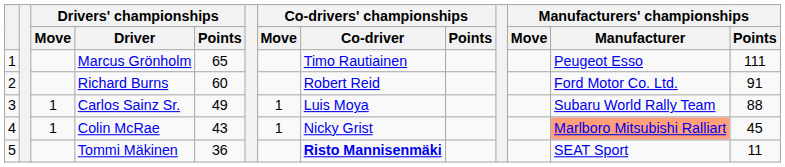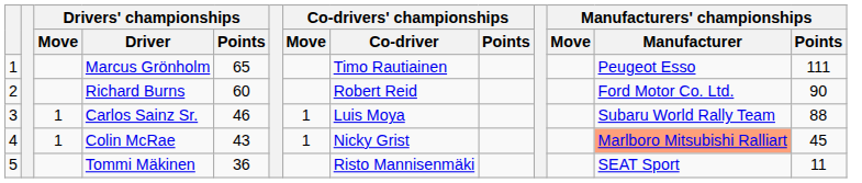 <table class="wikitable" style="font-size:85%;">
 <tr>
 <th rowspan="2"></th>
 <th rowspan="7" style="width:5px;"></th>
 <th colspan="3">Drivers' championships</th>
 <th rowspan="7" style="width:5px;"></th>
 <th colspan="3" nowrap="">Co-drivers' championships</th>
 <th rowspan="7" style="width:5px;"></th>
 <th colspan="3" nowrap="">Manufacturers' championships</th>
 </tr>
 <tr>
 <th>Move</th>
 <th>Driver</th>
 <th>Points</th>
 <th>Move</th>
 <th>Co-driver</th>
 <th>Points</th>
 <th>Move</th>
 <th>Manufacturer</th>
 <th>Points</th>
 </tr>
 <tr>
 <td align="center">1</td>
 <td align="center"></td>
 <td> <a href='#'>Marcus Grönholm</a></td>
 <td align="center">65</td>
 <td align="center"></td>
 <td> <a href='#'>Timo Rautiainen</a></td>
 <td align="center"></td>
 <td align="center"></td>
 <td> <a href='#'>Peugeot Esso</a></td>
 <td align="center">111</td>
 </tr>
 <tr>
 <td align="center">2</td>
 <td align="center"></td>
 <td> <a href='#'>Richard Burns</a></td>
 <td align="center">60</td>
 <td align="center"></td>
 <td> <a href='#'>Robert Reid</a></td>
 <td align="center"></td>
 <td align="center"></td>
 <td> <a href='#'>Ford Motor Co. Ltd.</a></td>
-<td align="center">91</td>
+<td align="center">90</td>
 </tr>
 <tr>
 <td align="center">3</td>
 <td align="center"> 1</td>
 <td> <a href='#'>Carlos Sainz Sr.</a></td>
-<td align="center">49</td>
+<td align="center">46</td>
 <td align="center"> 1</td>
 <td> <a href='#'>Luis Moya</a></td>
 <td align="center"></td>
 <td align="center"></td>
 <td> <a href='#'>Subaru World Rally Team</a></td>
 <td align="center">88</td>
 </tr>
 <tr>
 <td align="center">4</td>
 <td align="center"> 1</td>
 <td> <a href='#'>Colin McRae</a></td>
 <td align="center">43</td>
 <td align="center"> 1</td>
 <td> <a href='#'>Nicky Grist</a></td>
 <td align="center"></td>
 <td align="center"></td>
 <td style="background: lightsalmon;"> <a href='#'>Marlboro Mitsubishi Ralliart</a></td>
 <td align="center">45</td>
 </tr>
 <tr>
 <td align="center">5</td>
 <td align="center"></td>
 <td> <a href='#'>Tommi Mäkinen</a></td>
 <td align="center">36</td>
 <td align="center"></td>
-<td><strong> <a href='#'>Risto Mannisenmäki</a></strong></td>
+<td> <a href='#'>Risto Mannisenmäki</a></td>
 <td align="center"></td>
 <td align="center"></td>
 <td> <a href='#'>SEAT Sport</a></td>
 <td align="center">11</td>
 </tr>
 </table>
